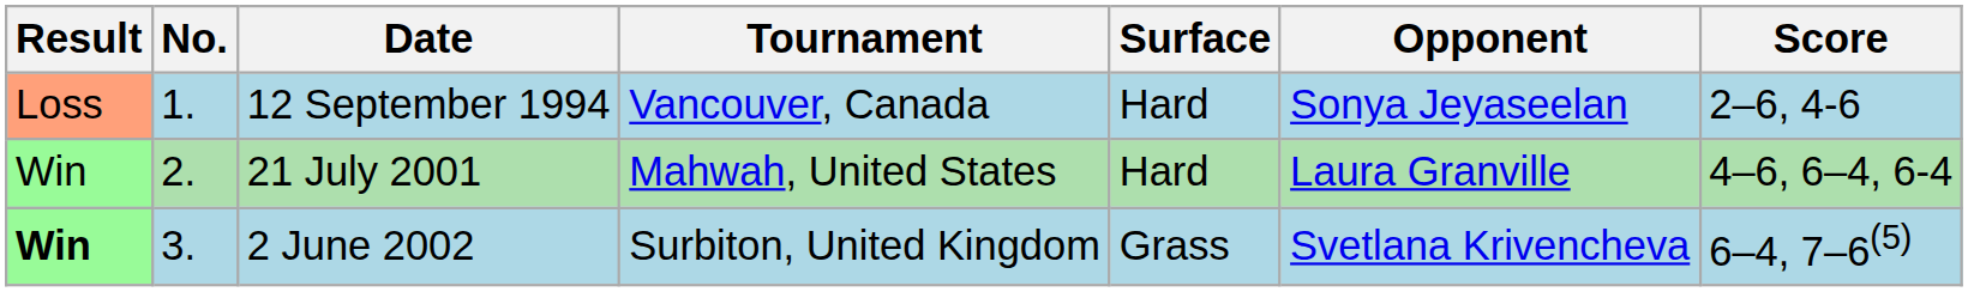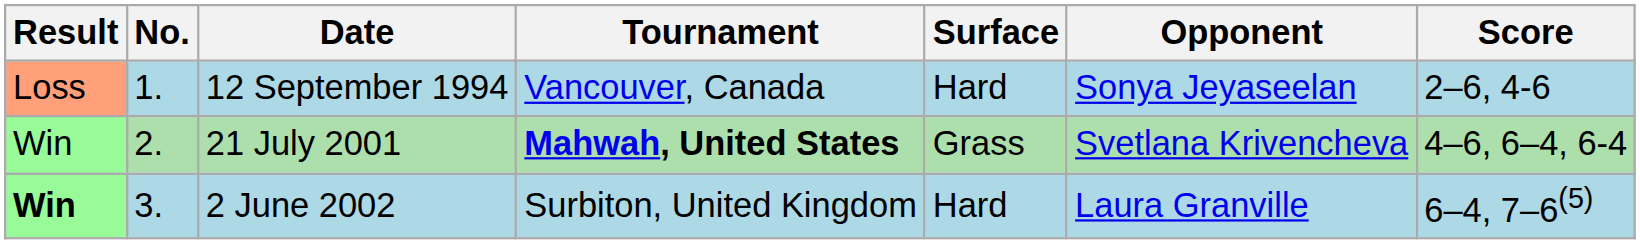 <table class="wikitable" style="font-size:97%">
 <tr>
 <th>Result</th>
 <th>No.</th>
 <th>Date</th>
 <th>Tournament</th>
 <th>Surface</th>
 <th>Opponent</th>
 <th>Score</th>
 </tr>
 <tr style="background:lightblue;">
 <td style="background:#ffa07a;">Loss</td>
 <td>1.</td>
 <td>12 September 1994</td>
 <td><a href='#'>Vancouver</a>, Canada</td>
 <td>Hard</td>
 <td> <a href='#'>Sonya Jeyaseelan</a></td>
 <td>2–6, 4-6</td>
 </tr>
 <tr bgcolor="#ADDFAD">
 <td style="background:#98fb98;">Win</td>
 <td>2.</td>
 <td>21 July 2001</td>
-<td><a href='#'>Mahwah</a>, United States</td>
-<td>Hard</td>
-<td> <a href='#'>Laura Granville</a></td>
+<td><strong><a href='#'>Mahwah</a>, United States</strong></td>
+<td>Grass</td>
+<td> <a href='#'>Svetlana Krivencheva</a></td>
 <td>4–6, 6–4, 6-4</td>
 </tr>
 <tr style="background:lightblue;">
 <td style="background:#98fb98;"><strong>Win</strong></td>
 <td>3.</td>
 <td>2 June 2002</td>
 <td>Surbiton, United Kingdom</td>
-<td>Grass</td>
-<td> <a href='#'>Svetlana Krivencheva</a></td>
+<td>Hard</td>
+<td> <a href='#'>Laura Granville</a></td>
 <td>6–4, 7–6<sup>(5)</sup></td>
 </tr>
 </table>
